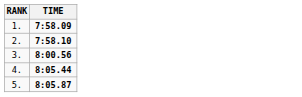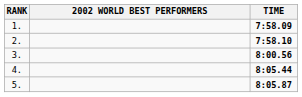 <table class="wikitable" style="border-collapse: collapse; font-size: 90%;">
 <tr>
 <th>RANK</th>
+<th align="center" style="width: 25em">2002 WORLD BEST PERFORMERS</th>
 <th align="center" style="width: 5em">TIME</th>
 </tr>
 <tr>
 <td align="center">1.</td>
+<td></td>
 <td align="center"><strong>7:58.09</strong></td>
 </tr>
 <tr>
 <td align="center">2.</td>
+<td></td>
 <td align="center"><strong>7:58.10</strong></td>
 </tr>
 <tr>
 <td align="center">3.</td>
+<td></td>
 <td align="center"><strong>8:00.56</strong></td>
 </tr>
 <tr>
 <td align="center">4.</td>
+<td></td>
 <td align="center"><strong>8:05.44</strong></td>
 </tr>
 <tr>
 <td align="center">5.</td>
+<td></td>
 <td align="center"><strong>8:05.87</strong></td>
 </tr>
 </table>
